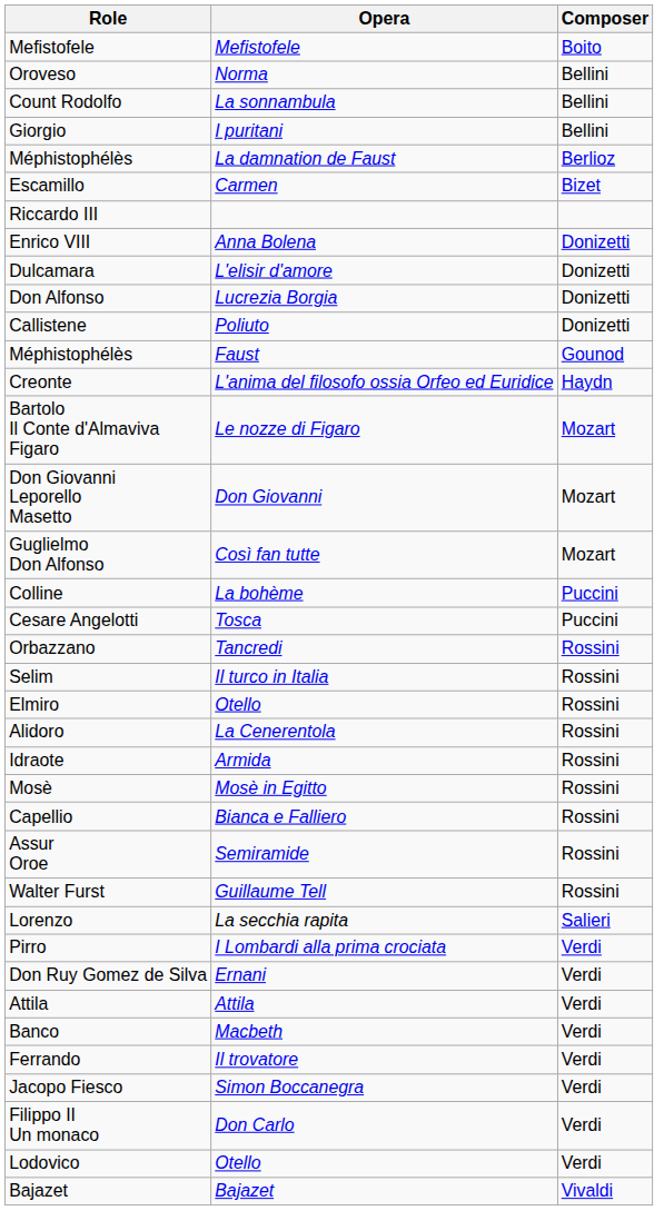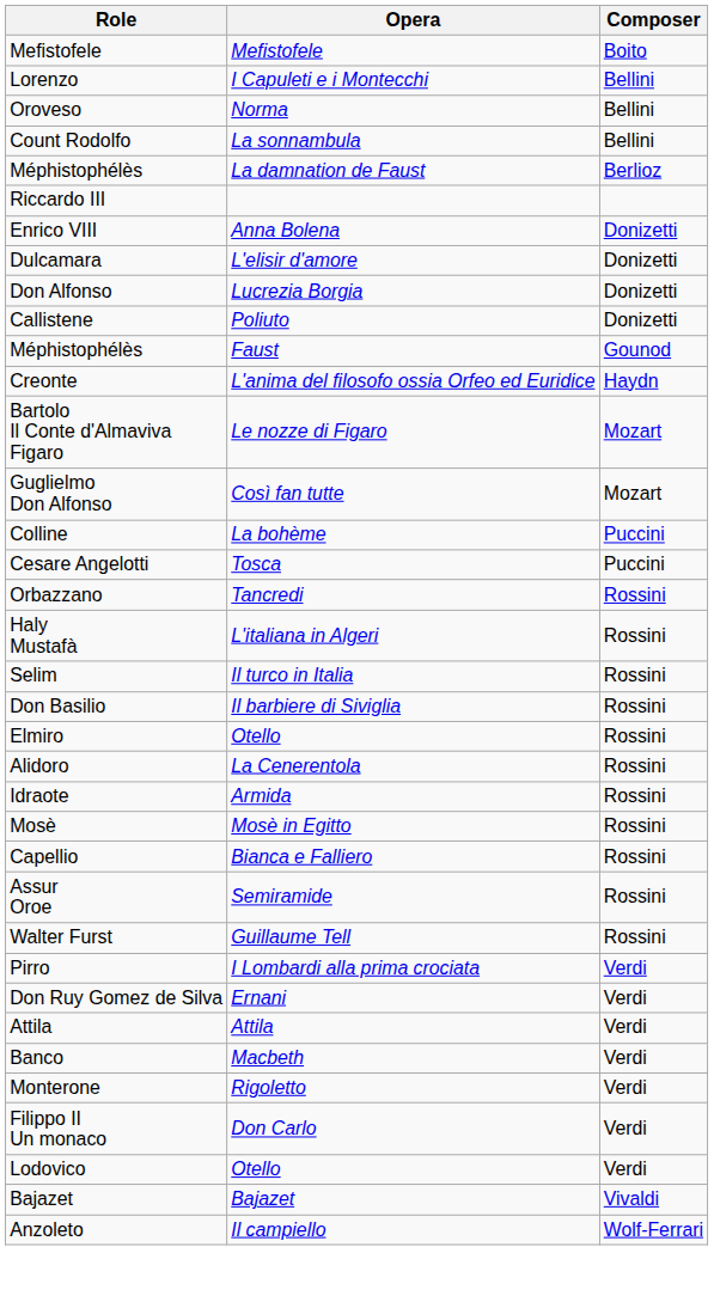 <table class="wikitable">
 <tr>
 <th>Role</th>
 <th>Opera</th>
 <th>Composer</th>
 </tr>
 <tr>
 <td>Mefistofele</td>
 <td><em><a href='#'>Mefistofele</a></em></td>
 <td><a href='#'>Boito</a></td>
 </tr>
 <tr>
+<td>Lorenzo</td>
+<td><em><a href='#'>I Capuleti e i Montecchi</a></em></td>
+<td><a href='#'>Bellini</a></td>
+</tr>
+<tr>
 <td>Oroveso</td>
 <td><em><a href='#'>Norma</a></em></td>
 <td>Bellini</td>
 </tr>
 <tr>
 <td>Count Rodolfo</td>
 <td><em><a href='#'>La sonnambula</a></em></td>
 <td>Bellini</td>
 </tr>
 <tr>
-<td>Giorgio</td>
-<td><em><a href='#'>I puritani</a></em></td>
-<td>Bellini</td>
-</tr>
-<tr>
 <td>Méphistophélès</td>
 <td><em><a href='#'>La damnation de Faust</a></em></td>
 <td><a href='#'>Berlioz</a></td>
-</tr>
-<tr>
-<td>Escamillo</td>
-<td><em><a href='#'>Carmen</a></em></td>
-<td><a href='#'>Bizet</a></td>
 </tr>
 <tr>
 <td>Riccardo III</td>
 <td><em></em></td>
 <td></td>
 </tr>
 <tr>
 <td>Enrico VIII</td>
 <td><em><a href='#'>Anna Bolena</a></em></td>
 <td><a href='#'>Donizetti</a></td>
 </tr>
 <tr>
 <td>Dulcamara</td>
 <td><em><a href='#'>L'elisir d'amore</a></em></td>
 <td>Donizetti</td>
 </tr>
 <tr>
 <td>Don Alfonso</td>
 <td><em><a href='#'>Lucrezia Borgia</a></em></td>
 <td>Donizetti</td>
 </tr>
 <tr>
 <td>Callistene</td>
 <td><em><a href='#'>Poliuto</a></em></td>
 <td>Donizetti</td>
 </tr>
 <tr>
 <td>Méphistophélès</td>
 <td><em><a href='#'>Faust</a></em></td>
 <td><a href='#'>Gounod</a></td>
 </tr>
 <tr>
 <td>Creonte</td>
 <td><em><a href='#'>L'anima del filosofo ossia Orfeo ed Euridice</a></em></td>
 <td><a href='#'>Haydn</a></td>
 </tr>
 <tr>
 <td>Bartolo<br>Il Conte d'Almaviva<br>Figaro</td>
 <td><em><a href='#'>Le nozze di Figaro</a></em></td>
 <td><a href='#'>Mozart</a></td>
 </tr>
 <tr>
-<td>Don Giovanni<br>Leporello<br>Masetto</td>
-<td><em><a href='#'>Don Giovanni</a></em></td>
-<td>Mozart</td>
-</tr>
-<tr>
 <td>Guglielmo<br>Don Alfonso</td>
 <td><em><a href='#'>Così fan tutte</a></em></td>
 <td>Mozart</td>
 </tr>
 <tr>
 <td>Colline</td>
 <td><em><a href='#'>La bohème</a></em></td>
 <td><a href='#'>Puccini</a></td>
 </tr>
 <tr>
 <td>Cesare Angelotti</td>
 <td><em><a href='#'>Tosca</a></em></td>
 <td>Puccini</td>
 </tr>
 <tr>
 <td>Orbazzano</td>
 <td><em><a href='#'>Tancredi</a></em></td>
 <td><a href='#'>Rossini</a></td>
 </tr>
 <tr>
+<td>Haly<br>Mustafà</td>
+<td><em><a href='#'>L'italiana in Algeri</a></em></td>
+<td>Rossini</td>
+</tr>
+<tr>
 <td>Selim</td>
 <td><em><a href='#'>Il turco in Italia</a></em></td>
+<td>Rossini</td>
+</tr>
+<tr>
+<td>Don Basilio</td>
+<td><em><a href='#'>Il barbiere di Siviglia</a></em></td>
 <td>Rossini</td>
 </tr>
 <tr>
 <td>Elmiro</td>
 <td><em><a href='#'>Otello</a></em></td>
 <td>Rossini</td>
 </tr>
 <tr>
 <td>Alidoro</td>
 <td><em><a href='#'>La Cenerentola</a></em></td>
 <td>Rossini</td>
 </tr>
 <tr>
 <td>Idraote</td>
 <td><em><a href='#'>Armida</a></em></td>
 <td>Rossini</td>
 </tr>
 <tr>
 <td>Mosè</td>
 <td><em><a href='#'>Mosè in Egitto</a></em></td>
 <td>Rossini</td>
 </tr>
 <tr>
 <td>Capellio</td>
 <td><em><a href='#'>Bianca e Falliero</a></em></td>
 <td>Rossini</td>
 </tr>
 <tr>
 <td>Assur<br>Oroe</td>
 <td><em><a href='#'>Semiramide</a></em></td>
 <td>Rossini</td>
 </tr>
 <tr>
 <td>Walter Furst</td>
 <td><em><a href='#'>Guillaume Tell</a></em></td>
 <td>Rossini</td>
 </tr>
 <tr>
-<td>Lorenzo</td>
-<td><em>La secchia rapita</em></td>
-<td><a href='#'>Salieri</a></td>
-</tr>
-<tr>
 <td>Pirro</td>
 <td><em><a href='#'>I Lombardi alla prima crociata</a></em></td>
 <td><a href='#'>Verdi</a></td>
 </tr>
 <tr>
 <td>Don Ruy Gomez de Silva</td>
 <td><em><a href='#'>Ernani</a></em></td>
 <td>Verdi</td>
 </tr>
 <tr>
 <td>Attila</td>
 <td><em><a href='#'>Attila</a></em></td>
 <td>Verdi</td>
 </tr>
 <tr>
 <td>Banco</td>
 <td><em><a href='#'>Macbeth</a></em></td>
 <td>Verdi</td>
 </tr>
 <tr>
-<td>Ferrando</td>
-<td><em><a href='#'>Il trovatore</a></em></td>
-<td>Verdi</td>
-</tr>
-<tr>
-<td>Jacopo Fiesco</td>
-<td><em><a href='#'>Simon Boccanegra</a></em></td>
+<td>Monterone</td>
+<td><em><a href='#'>Rigoletto</a></em></td>
 <td>Verdi</td>
 </tr>
 <tr>
 <td>Filippo II<br>Un monaco</td>
 <td><em><a href='#'>Don Carlo</a></em></td>
 <td>Verdi</td>
 </tr>
 <tr>
 <td>Lodovico</td>
 <td><em><a href='#'>Otello</a></em></td>
 <td>Verdi</td>
 </tr>
 <tr>
 <td>Bajazet</td>
 <td><em><a href='#'>Bajazet</a></em></td>
 <td><a href='#'>Vivaldi</a></td>
 </tr>
+<tr>
+<td>Anzoleto</td>
+<td><em><a href='#'>Il campiello</a></em></td>
+<td><a href='#'>Wolf-Ferrari</a></td>
+</tr>
 </table>
